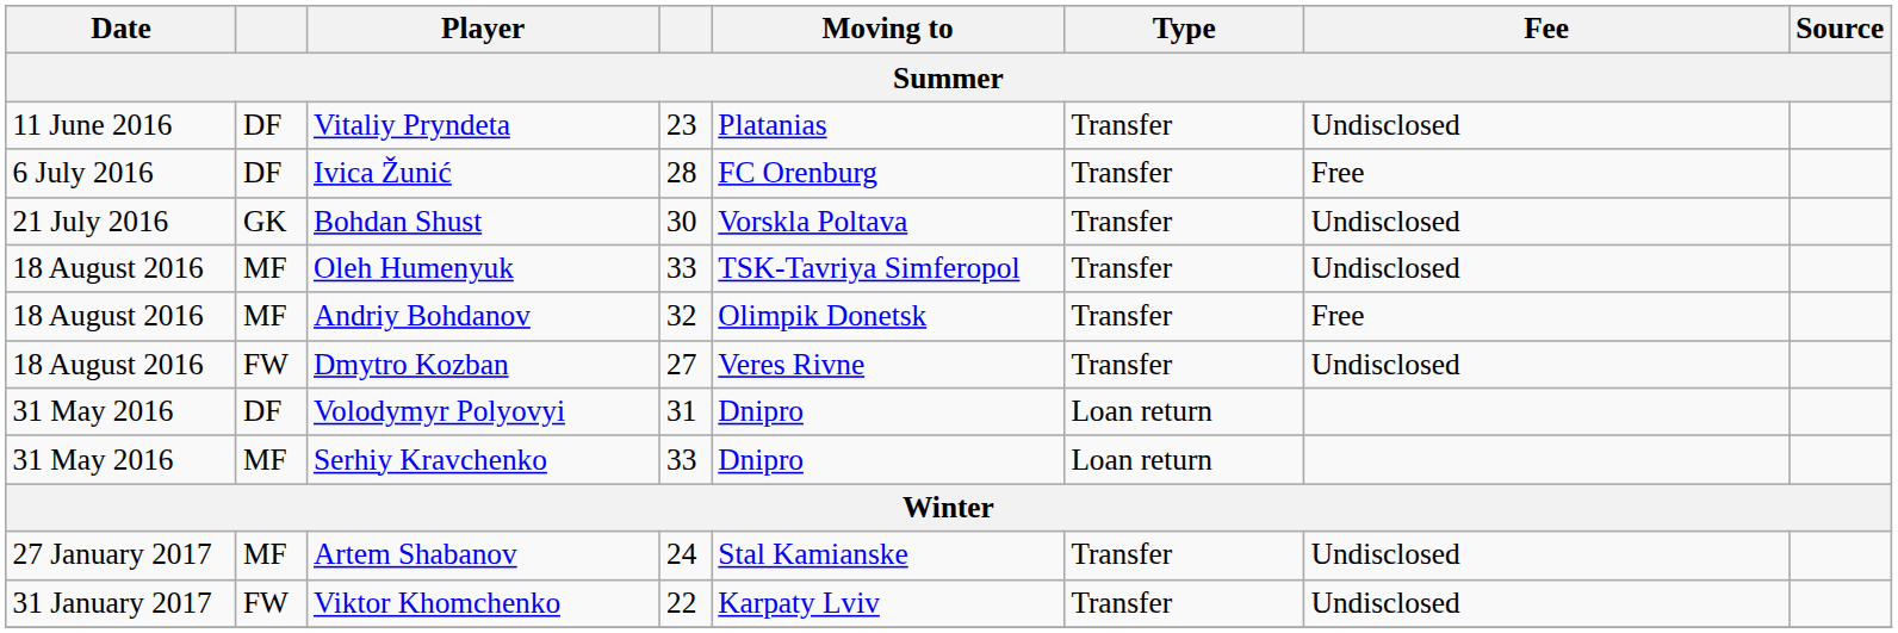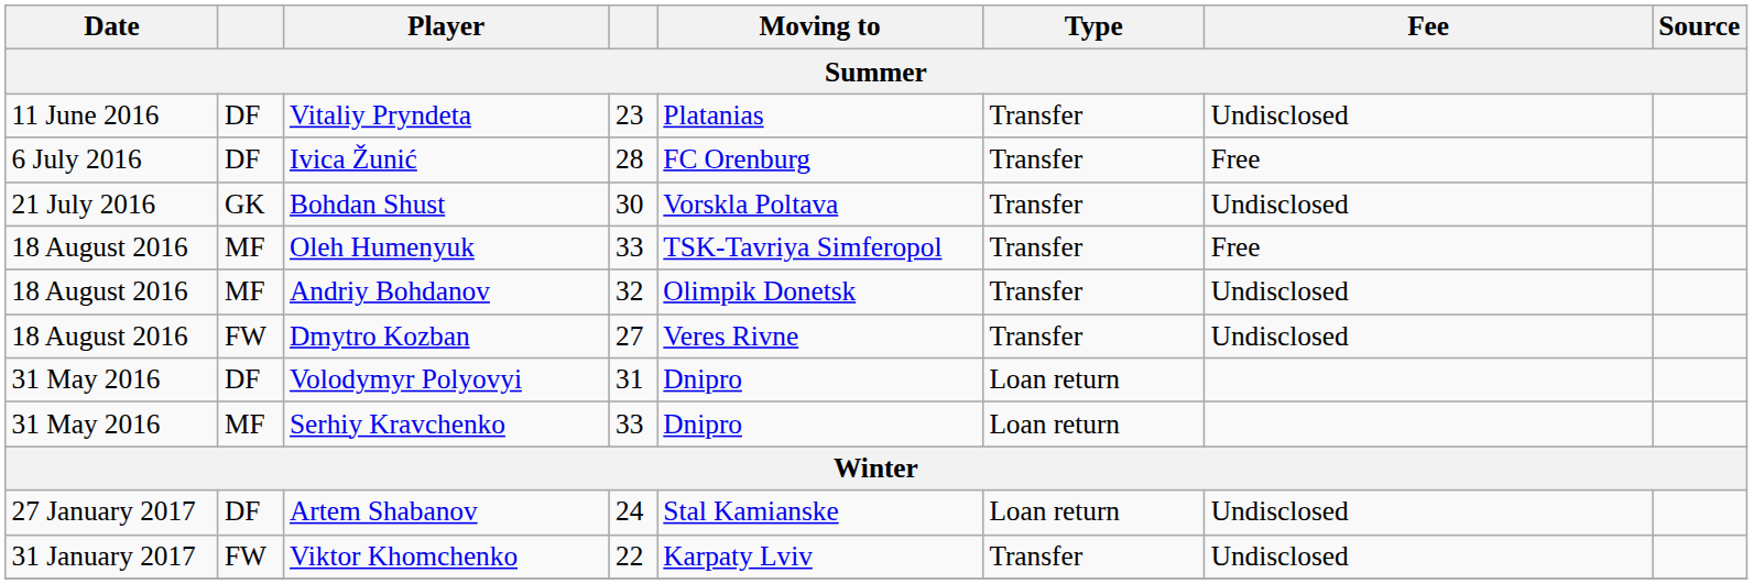 <table class="wikitable sortable">
 <tr>
 <th style="width:115px;">Date</th>
 <th style="width:30px;"></th>
 <th style="width:180px;">Player</th>
 <th style="width:20px;"></th>
 <th style="width:180px;">Moving to</th>
 <th style="width:120px;" class="unsortable">Type</th>
 <th style="width:250px;" class="unsortable">Fee</th>
 <th style="width:20px;">Source</th>
 </tr>
 <tr>
 <th colspan=8>Summer</th>
 </tr>
 <tr>
 <td>11 June 2016</td>
 <td>DF</td>
 <td> <a href='#'>Vitaliy Pryndeta</a></td>
 <td>23</td>
 <td> <a href='#'>Platanias</a></td>
 <td>Transfer</td>
 <td>Undisclosed</td>
 <td></td>
 </tr>
 <tr>
 <td>6 July 2016</td>
 <td>DF</td>
 <td> <a href='#'>Ivica Žunić</a></td>
 <td>28</td>
 <td> <a href='#'>FC Orenburg</a></td>
 <td>Transfer</td>
 <td>Free</td>
 <td></td>
 </tr>
 <tr>
 <td>21 July 2016</td>
 <td>GK</td>
 <td> <a href='#'>Bohdan Shust</a></td>
 <td>30</td>
 <td> <a href='#'>Vorskla Poltava</a></td>
 <td>Transfer</td>
 <td>Undisclosed</td>
 <td></td>
 </tr>
 <tr>
 <td>18 August 2016</td>
 <td>MF</td>
 <td> <a href='#'>Oleh Humenyuk</a></td>
 <td>33</td>
 <td> <a href='#'>TSK-Tavriya Simferopol</a></td>
 <td>Transfer</td>
-<td>Undisclosed</td>
+<td>Free</td>
 <td></td>
 </tr>
 <tr>
 <td>18 August 2016</td>
 <td>MF</td>
 <td> <a href='#'>Andriy Bohdanov</a></td>
 <td>32</td>
 <td> <a href='#'>Olimpik Donetsk</a></td>
 <td>Transfer</td>
-<td>Free</td>
+<td>Undisclosed</td>
 <td></td>
 </tr>
 <tr>
 <td>18 August 2016</td>
 <td>FW</td>
 <td> <a href='#'>Dmytro Kozban</a></td>
 <td>27</td>
 <td> <a href='#'>Veres Rivne</a></td>
 <td>Transfer</td>
 <td>Undisclosed</td>
 <td></td>
 </tr>
 <tr>
 <td>31 May 2016</td>
 <td>DF</td>
 <td> <a href='#'>Volodymyr Polyovyi</a></td>
 <td>31</td>
 <td> <a href='#'>Dnipro</a></td>
 <td>Loan return</td>
 <td></td>
 <td></td>
 </tr>
 <tr>
 <td>31 May 2016</td>
 <td>MF</td>
 <td> <a href='#'>Serhiy Kravchenko</a></td>
 <td>33</td>
 <td> <a href='#'>Dnipro</a></td>
 <td>Loan return</td>
 <td></td>
 <td></td>
 </tr>
 <tr>
 <th colspan=8>Winter</th>
 </tr>
 <tr>
 <td>27 January 2017</td>
-<td>MF</td>
+<td>DF</td>
 <td> <a href='#'>Artem Shabanov</a></td>
 <td>24</td>
 <td> <a href='#'>Stal Kamianske</a></td>
-<td>Transfer</td>
+<td>Loan return</td>
 <td>Undisclosed</td>
 <td></td>
 </tr>
 <tr>
 <td>31 January 2017</td>
 <td>FW</td>
 <td> <a href='#'>Viktor Khomchenko</a></td>
 <td>22</td>
 <td> <a href='#'>Karpaty Lviv</a></td>
 <td>Transfer</td>
 <td>Undisclosed</td>
 <td></td>
 </tr>
 <tr>
 </tr>
 </table>
